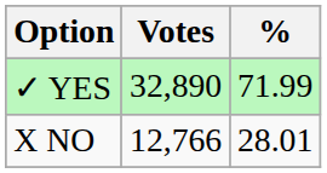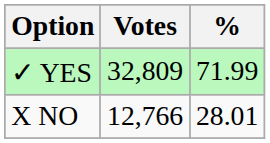 <table class="wikitable">
 <tr>
 <th>Option</th>
 <th>Votes</th>
 <th>%</th>
 </tr>
 <tr>
 <td style=background:#bbf8be>✓ YES</td>
-<td style=background:#bbf8be>32,890</td>
+<td style=background:#bbf8be>32,809</td>
 <td style=background:#bbf8be>71.99</td>
 </tr>
 <tr>
 <td>X NO</td>
 <td>12,766</td>
 <td>28.01</td>
 </tr>
 </table>
